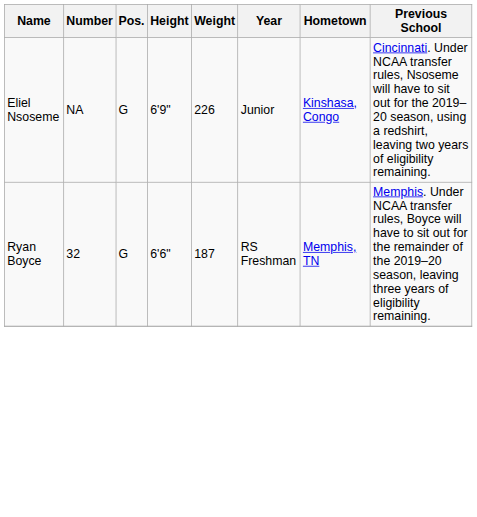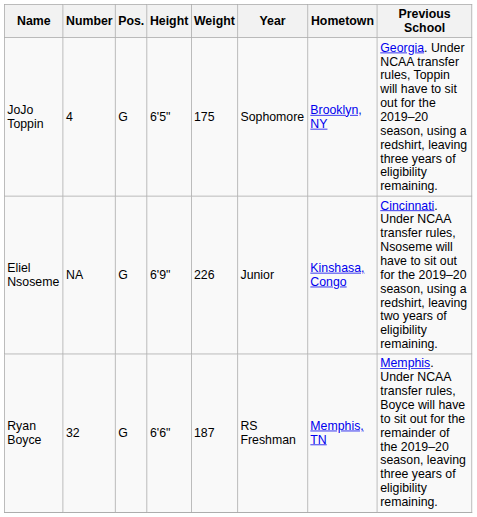 <table class="wikitable sortable" border="1">
 <tr>
 <th>Name</th>
 <th>Number</th>
 <th>Pos.</th>
 <th>Height</th>
 <th>Weight</th>
 <th>Year</th>
 <th>Hometown</th>
 <th class="unsortable">Previous School</th>
+</tr>
+<tr>
+<td>JoJo Toppin</td>
+<td>4</td>
+<td>G</td>
+<td>6'5"</td>
+<td>175</td>
+<td>Sophomore</td>
+<td><a href='#'>Brooklyn, NY</a></td>
+<td><a href='#'>Georgia</a>. Under NCAA transfer rules, Toppin will have to sit out for the 2019–20 season, using a redshirt, leaving three years of eligibility remaining.</td>
 </tr>
 <tr>
 <td>Eliel Nsoseme</td>
 <td>NA</td>
 <td>G</td>
 <td>6'9"</td>
 <td>226</td>
 <td>Junior</td>
 <td><a href='#'>Kinshasa, Congo</a></td>
 <td><a href='#'>Cincinnati</a>. Under NCAA transfer rules, Nsoseme will have to sit out for the 2019–20 season, using a redshirt, leaving two years of eligibility remaining.</td>
 </tr>
 <tr>
 <td>Ryan Boyce</td>
 <td>32</td>
 <td>G</td>
 <td>6'6"</td>
 <td>187</td>
 <td>RS Freshman</td>
 <td><a href='#'>Memphis, TN</a></td>
 <td><a href='#'>Memphis</a>. Under NCAA transfer rules, Boyce will have to sit out for the remainder of the 2019–20 season, leaving three years of eligibility remaining.</td>
 </tr>
 <tr>
 </tr>
 </table>
